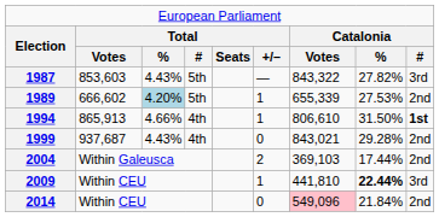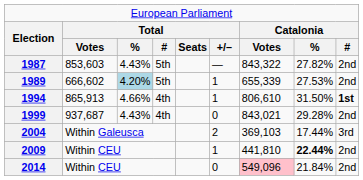 <table class="wikitable" style="font-size:95%; text-align:left;">
 <tr>
 <td colspan="9" align="center"><a href='#'>European Parliament</a></td>
 </tr>
 <tr>
 <th rowspan="2" width="75">Election</th>
 <th colspan="5">Total</th>
 <th colspan="3">Catalonia</th>
 </tr>
 <tr>
 <th width="70">Votes</th>
 <th width="35">%</th>
 <th width="25">#</th>
 <th>Seats</th>
 <th width="35">+/–</th>
 <th width="70">Votes</th>
 <th width="35">%</th>
 <th width="25">#</th>
 </tr>
 <tr>
 <th><a href='#'>1987</a></th>
 <td>853,603</td>
 <td>4.43%</td>
 <td>5th</td>
 <td></td>
 <td>—</td>
 <td>843,322</td>
 <td>27.82%</td>
-<td>3rd</td>
+<td>2nd</td>
 </tr>
 <tr>
 <th><a href='#'>1989</a></th>
 <td>666,602</td>
 <td style="background: lightblue;">4.20%</td>
 <td>5th</td>
 <td></td>
 <td>1</td>
 <td>655,339</td>
 <td>27.53%</td>
 <td>2nd</td>
 </tr>
 <tr>
 <th><a href='#'>1994</a></th>
 <td>865,913</td>
 <td>4.66%</td>
 <td>4th</td>
 <td></td>
 <td>1</td>
 <td>806,610</td>
 <td>31.50%</td>
 <td><strong>1st</strong></td>
 </tr>
 <tr>
 <th><a href='#'>1999</a></th>
 <td>937,687</td>
 <td>4.43%</td>
 <td>4th</td>
 <td></td>
 <td>0</td>
 <td>843,021</td>
 <td>29.28%</td>
 <td>2nd</td>
 </tr>
 <tr>
 <th><a href='#'>2004</a></th>
 <td colspan="3">Within <a href='#'>Galeusca</a></td>
 <td></td>
 <td>2</td>
 <td>369,103</td>
 <td>17.44%</td>
-<td>2nd</td>
+<td>3rd</td>
 </tr>
 <tr>
 <th><a href='#'>2009</a></th>
 <td colspan="3">Within <a href='#'>CEU</a></td>
 <td></td>
 <td>1</td>
 <td>441,810</td>
 <td><strong>22.44%</strong></td>
-<td>3rd</td>
+<td>2nd</td>
 </tr>
 <tr>
 <th><a href='#'>2014</a></th>
 <td colspan="3">Within <a href='#'>CEU</a></td>
 <td></td>
 <td>0</td>
 <td style="background: pink;">549,096</td>
 <td>21.84%</td>
 <td>2nd</td>
 </tr>
 </table>
